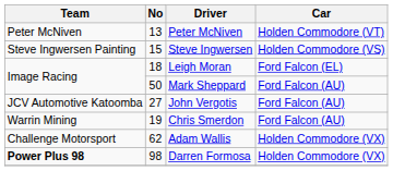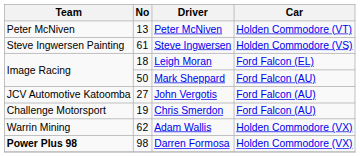 <table class="wikitable" style="font-size: 90%;">
 <tr>
 <th>Team</th>
 <th>No</th>
 <th>Driver</th>
 <th>Car</th>
 </tr>
 <tr>
 <td>Peter McNiven</td>
 <td align="center">13</td>
 <td> <a href='#'>Peter McNiven</a></td>
 <td><a href='#'>Holden Commodore (VT)</a></td>
 </tr>
 <tr>
 <td>Steve Ingwersen Painting</td>
-<td align="center">15</td>
+<td align="center">61</td>
 <td> <a href='#'>Steve Ingwersen</a></td>
 <td><a href='#'>Holden Commodore (VS)</a></td>
 </tr>
 <tr>
 <td rowspan=2>Image Racing</td>
 <td align="center">18</td>
 <td> <a href='#'>Leigh Moran</a></td>
 <td><a href='#'>Ford Falcon (EL)</a></td>
 </tr>
 <tr>
 <td align="center">50</td>
 <td> <a href='#'>Mark Sheppard</a></td>
 <td><a href='#'>Ford Falcon (AU)</a></td>
 </tr>
 <tr>
 <td>JCV Automotive Katoomba</td>
 <td align="center">27</td>
 <td> <a href='#'>John Vergotis</a></td>
 <td><a href='#'>Ford Falcon (AU)</a></td>
 </tr>
 <tr>
-<td>Warrin Mining</td>
+<td>Challenge Motorsport</td>
 <td align="center">19</td>
 <td> <a href='#'>Chris Smerdon</a></td>
 <td><a href='#'>Ford Falcon (AU)</a></td>
 </tr>
 <tr>
-<td>Challenge Motorsport</td>
+<td>Warrin Mining</td>
 <td align="center">62</td>
 <td> <a href='#'>Adam Wallis</a></td>
 <td><a href='#'>Holden Commodore (VX)</a></td>
 </tr>
 <tr>
 <td><strong>Power Plus 98</strong></td>
 <td align="center">98</td>
 <td> <a href='#'>Darren Formosa</a></td>
 <td><a href='#'>Holden Commodore (VX)</a></td>
 </tr>
 <tr>
 </tr>
 </table>
